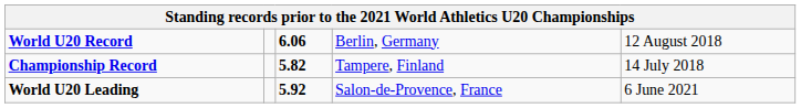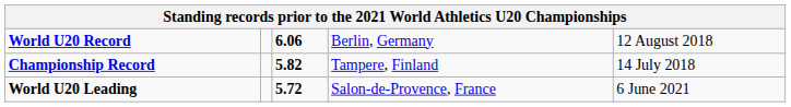 <table class="wikitable" width=65%>
 <tr>
 <th colspan=5>Standing records prior to the 2021 World Athletics U20 Championships</th>
 </tr>
 <tr>
 <td><strong><a href='#'>World U20 Record</a></strong></td>
 <td></td>
 <td><strong>6.06</strong></td>
 <td><a href='#'>Berlin</a>, <a href='#'>Germany</a></td>
 <td>12 August 2018</td>
 </tr>
 <tr>
 <td><strong><a href='#'>Championship Record</a></strong></td>
 <td></td>
 <td><strong>5.82</strong></td>
 <td><a href='#'>Tampere</a>, <a href='#'>Finland</a></td>
 <td>14 July 2018</td>
 </tr>
 <tr>
 <td><strong>World U20 Leading</strong></td>
 <td></td>
-<td><strong>5.92</strong></td>
+<td><strong>5.72</strong></td>
 <td><a href='#'>Salon-de-Provence</a>, <a href='#'>France</a></td>
 <td>6 June 2021</td>
 </tr>
 </table>
